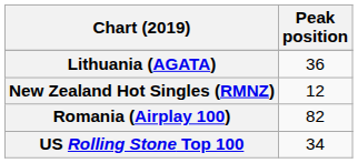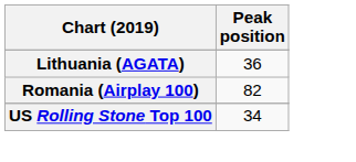 <table class="wikitable sortable plainrowheaders" style="text-align:center">
 <tr>
 <th scope="col">Chart (2019)</th>
 <th scope="col">Peak<br>position</th>
 </tr>
 <tr>
 </tr>
 <tr>
 </tr>
 <tr>
 </tr>
 <tr>
 <th scope="row">Lithuania (<a href='#'>AGATA</a>)</th>
 <td>36</td>
-</tr>
-<tr>
-<th scope="row">New Zealand Hot Singles (<a href='#'>RMNZ</a>)</th>
-<td>12</td>
 </tr>
 <tr>
 <th scope="row">Romania (<a href='#'>Airplay 100</a>)</th>
 <td>82</td>
 </tr>
 <tr>
 </tr>
 <tr>
 </tr>
 <tr>
 </tr>
 <tr>
 </tr>
 <tr>
 </tr>
 <tr>
 <th scope="row">US <a href='#'><em>Rolling Stone</em> Top 100</a></th>
 <td>34</td>
 </tr>
 </table>
